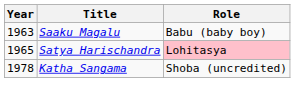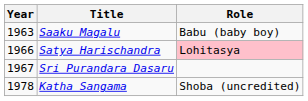 <table class="wikitable sortable">
 <tr>
 <th>Year</th>
 <th>Title</th>
 <th>Role</th>
 </tr>
 <tr>
 <td>1963</td>
 <td><em><a href='#'>Saaku Magalu</a></em></td>
 <td>Babu (baby boy)</td>
 </tr>
 <tr>
-<td>1965</td>
+<td>1966</td>
 <td><a href='#'><em>Satya Harischandra</em></a></td>
 <td style="background: pink;">Lohitasya</td>
+</tr>
+<tr>
+<td>1967</td>
+<td><em><a href='#'>Sri Purandara Dasaru</a></em></td>
+<td></td>
 </tr>
 <tr>
 <td>1978</td>
 <td><em><a href='#'>Katha Sangama</a></em></td>
 <td>Shoba (uncredited)</td>
 </tr>
 </table>
